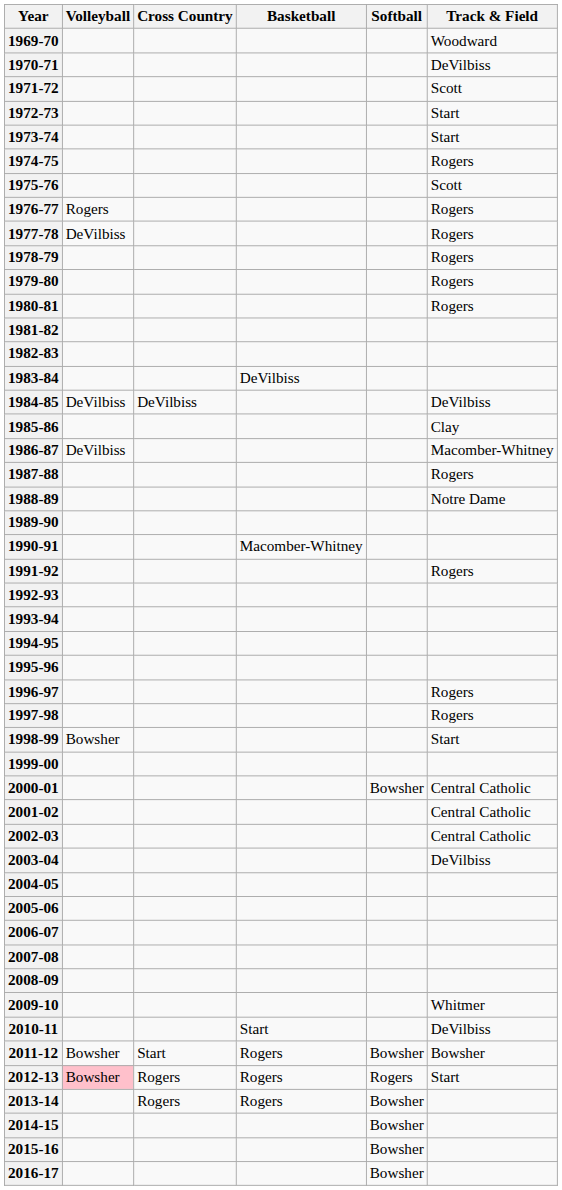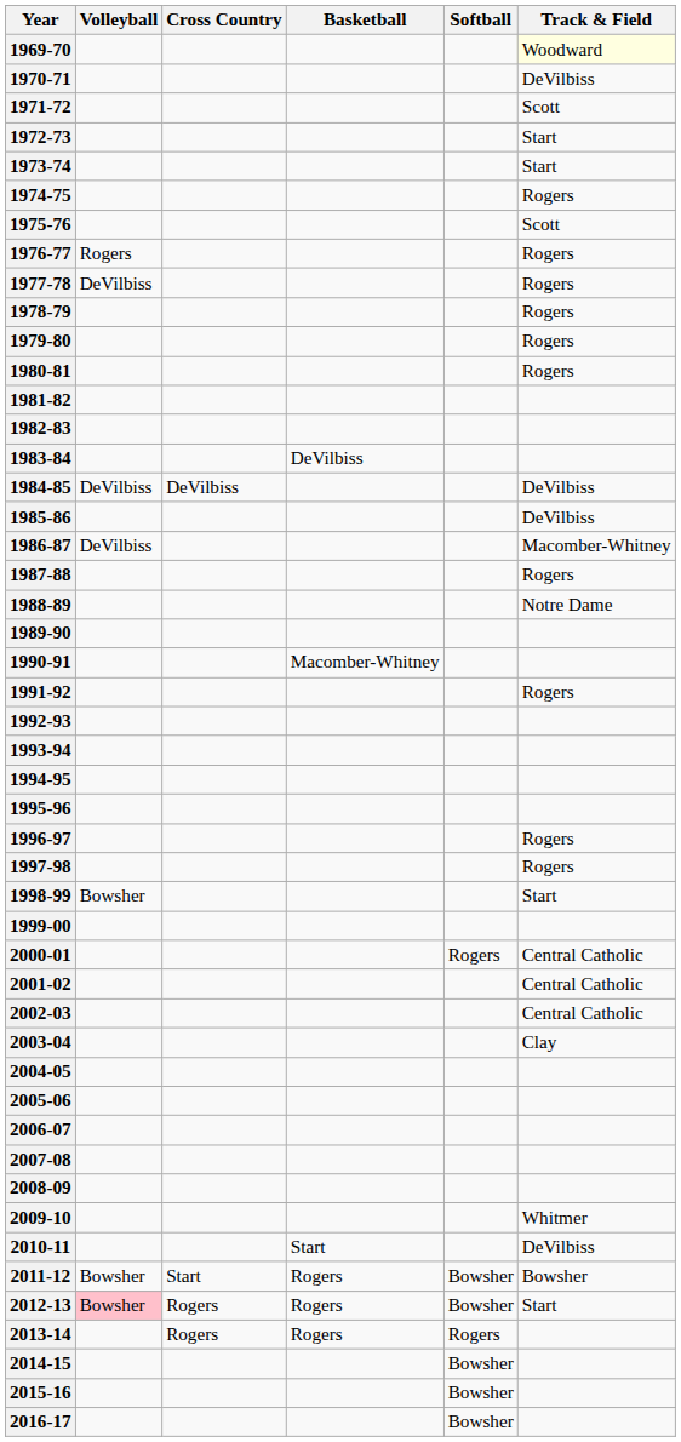 <table class="wikitable">
 <tr>
 <th>Year</th>
 <th>Volleyball</th>
 <th>Cross Country</th>
 <th>Basketball</th>
 <th>Softball</th>
 <th>Track & Field</th>
 </tr>
 <tr align="left">
 <th>1969-70</th>
 <td></td>
 <td></td>
 <td></td>
 <td></td>
-<td>Woodward</td>
+<td style="background: lightyellow;">Woodward</td>
 </tr>
 <tr align="left">
 <th>1970-71</th>
 <td></td>
 <td></td>
 <td></td>
 <td></td>
 <td>DeVilbiss</td>
 </tr>
 <tr align="left">
 <th>1971-72</th>
 <td></td>
 <td></td>
 <td></td>
 <td></td>
 <td>Scott</td>
 </tr>
 <tr align="left">
 <th>1972-73</th>
 <td></td>
 <td></td>
 <td></td>
 <td></td>
 <td>Start</td>
 </tr>
 <tr align="left">
 <th>1973-74</th>
 <td></td>
 <td></td>
 <td></td>
 <td></td>
 <td>Start</td>
 </tr>
 <tr align="left">
 <th>1974-75</th>
 <td></td>
 <td></td>
 <td></td>
 <td></td>
 <td>Rogers</td>
 </tr>
 <tr align="left">
 <th>1975-76</th>
 <td></td>
 <td></td>
 <td></td>
 <td></td>
 <td>Scott</td>
 </tr>
 <tr align="left">
 <th>1976-77</th>
 <td>Rogers</td>
 <td></td>
 <td></td>
 <td></td>
 <td>Rogers</td>
 </tr>
 <tr align="left">
 <th>1977-78</th>
 <td>DeVilbiss</td>
 <td></td>
 <td></td>
 <td></td>
 <td>Rogers</td>
 </tr>
 <tr align="left">
 <th>1978-79</th>
 <td></td>
 <td></td>
 <td></td>
 <td></td>
 <td>Rogers</td>
 </tr>
 <tr align="left">
 <th>1979-80</th>
 <td></td>
 <td></td>
 <td></td>
 <td></td>
 <td>Rogers</td>
 </tr>
 <tr align="left">
 <th>1980-81</th>
 <td></td>
 <td></td>
 <td></td>
 <td></td>
 <td>Rogers</td>
 </tr>
 <tr align="left">
 <th>1981-82</th>
 <td></td>
 <td></td>
 <td></td>
 <td></td>
 <td></td>
 </tr>
 <tr align="left">
 <th>1982-83</th>
 <td></td>
 <td></td>
 <td></td>
 <td></td>
 <td></td>
 </tr>
 <tr align="left">
 <th>1983-84</th>
 <td></td>
 <td></td>
 <td>DeVilbiss</td>
 <td></td>
 <td></td>
 </tr>
 <tr align="left">
 <th>1984-85</th>
 <td>DeVilbiss</td>
 <td>DeVilbiss</td>
 <td></td>
 <td></td>
 <td>DeVilbiss</td>
 </tr>
 <tr align="left">
 <th>1985-86</th>
 <td></td>
 <td></td>
 <td></td>
 <td></td>
-<td>Clay</td>
+<td>DeVilbiss</td>
 </tr>
 <tr align="left">
 <th>1986-87</th>
 <td>DeVilbiss</td>
 <td></td>
 <td></td>
 <td></td>
 <td>Macomber-Whitney</td>
 </tr>
 <tr align="left">
 <th>1987-88</th>
 <td></td>
 <td></td>
 <td></td>
 <td></td>
 <td>Rogers</td>
 </tr>
 <tr align="left">
 <th>1988-89</th>
 <td></td>
 <td></td>
 <td></td>
 <td></td>
 <td>Notre Dame</td>
 </tr>
 <tr align="left">
 <th>1989-90</th>
 <td></td>
 <td></td>
 <td></td>
 <td></td>
 <td></td>
 </tr>
 <tr align="left">
 <th>1990-91</th>
 <td></td>
 <td></td>
 <td>Macomber-Whitney</td>
 <td></td>
 <td></td>
 </tr>
 <tr align="left">
 <th>1991-92</th>
 <td></td>
 <td></td>
 <td></td>
 <td></td>
 <td>Rogers</td>
 </tr>
 <tr align="left">
 <th>1992-93</th>
 <td></td>
 <td></td>
 <td></td>
 <td></td>
 <td></td>
 </tr>
 <tr align="left">
 <th>1993-94</th>
 <td></td>
 <td></td>
 <td></td>
 <td></td>
 <td></td>
 </tr>
 <tr align="left">
 <th>1994-95</th>
 <td></td>
 <td></td>
 <td></td>
 <td></td>
 <td></td>
 </tr>
 <tr align="left">
 <th>1995-96</th>
 <td></td>
 <td></td>
 <td></td>
 <td></td>
 <td></td>
 </tr>
 <tr align="left">
 <th>1996-97</th>
 <td></td>
 <td></td>
 <td></td>
 <td></td>
 <td>Rogers</td>
 </tr>
 <tr align="left">
 <th>1997-98</th>
 <td></td>
 <td></td>
 <td></td>
 <td></td>
 <td>Rogers</td>
 </tr>
 <tr align="left">
 <th>1998-99</th>
 <td>Bowsher</td>
 <td></td>
 <td></td>
 <td></td>
 <td>Start</td>
 </tr>
 <tr align="left">
 <th>1999-00</th>
 <td></td>
 <td></td>
 <td></td>
 <td></td>
 <td></td>
 </tr>
 <tr align="left">
 <th>2000-01</th>
 <td></td>
 <td></td>
 <td></td>
-<td>Bowsher</td>
+<td>Rogers</td>
 <td>Central Catholic</td>
 </tr>
 <tr align="left">
 <th>2001-02</th>
 <td></td>
 <td></td>
 <td></td>
 <td></td>
 <td>Central Catholic</td>
 </tr>
 <tr align="left">
 <th>2002-03</th>
 <td></td>
 <td></td>
 <td></td>
 <td></td>
 <td>Central Catholic</td>
 </tr>
 <tr align="left">
 <th>2003-04</th>
 <td></td>
 <td></td>
 <td></td>
 <td></td>
-<td>DeVilbiss</td>
+<td>Clay</td>
 </tr>
 <tr align="left">
 <th>2004-05</th>
 <td></td>
 <td></td>
 <td></td>
 <td></td>
 <td></td>
 </tr>
 <tr align="left">
 <th>2005-06</th>
 <td></td>
 <td></td>
 <td></td>
 <td></td>
 <td></td>
 </tr>
 <tr align="left">
 <th>2006-07</th>
 <td></td>
 <td></td>
 <td></td>
 <td></td>
 <td></td>
 </tr>
 <tr align="left">
 <th>2007-08</th>
 <td></td>
 <td></td>
 <td></td>
 <td></td>
 <td></td>
 </tr>
 <tr align="left">
 <th>2008-09</th>
 <td></td>
 <td></td>
 <td></td>
 <td></td>
 <td></td>
 </tr>
 <tr align="left">
 <th>2009-10</th>
 <td></td>
 <td></td>
 <td></td>
 <td></td>
 <td>Whitmer</td>
 </tr>
 <tr align="left">
 <th>2010-11</th>
 <td></td>
 <td></td>
 <td>Start</td>
 <td></td>
 <td>DeVilbiss</td>
 </tr>
 <tr align="left">
 <th>2011-12</th>
 <td>Bowsher</td>
 <td>Start</td>
 <td>Rogers</td>
 <td>Bowsher</td>
 <td>Bowsher</td>
 </tr>
 <tr align="left">
 <th>2012-13</th>
 <td style="background: pink;">Bowsher</td>
 <td>Rogers</td>
 <td>Rogers</td>
-<td>Rogers</td>
+<td>Bowsher</td>
 <td>Start</td>
 </tr>
 <tr align="left">
 <th>2013-14</th>
 <td></td>
 <td>Rogers</td>
 <td>Rogers</td>
-<td>Bowsher</td>
+<td>Rogers</td>
 <td></td>
 </tr>
 <tr align="left">
 <th>2014-15</th>
 <td></td>
 <td></td>
 <td></td>
 <td>Bowsher</td>
 <td></td>
 </tr>
 <tr align="left">
 <th>2015-16</th>
 <td></td>
 <td></td>
 <td></td>
 <td>Bowsher</td>
 <td></td>
 </tr>
 <tr align="left">
 <th>2016-17</th>
 <td></td>
 <td></td>
 <td></td>
 <td>Bowsher</td>
 <td></td>
 </tr>
 </table>
